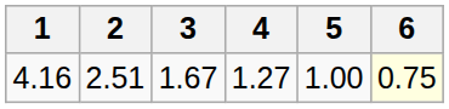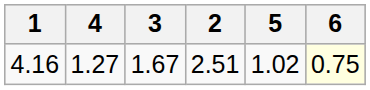 <table class="wikitable">
 <tr>
 <th>1</th>
+<th>4</th>
+<th>3</th>
 <th>2</th>
-<th>3</th>
-<th>4</th>
 <th>5</th>
 <th>6</th>
 </tr>
 <tr>
 <td>4.16</td>
+<td>1.27</td>
+<td>1.67</td>
 <td>2.51</td>
-<td>1.67</td>
-<td>1.27</td>
-<td>1.00</td>
+<td>1.02</td>
 <td style="background: lightyellow;">0.75</td>
 </tr>
 </table>
